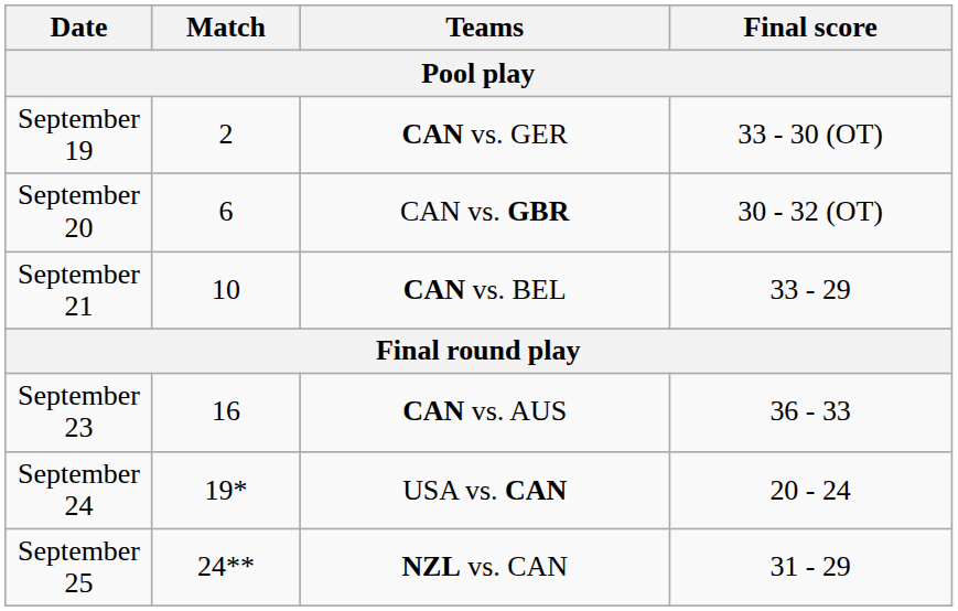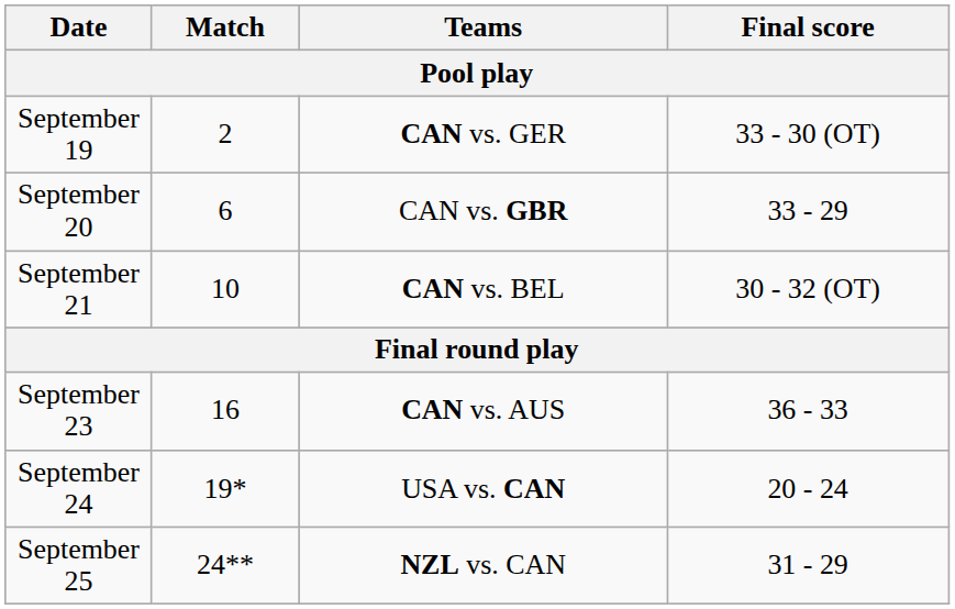 <table class="wikitable">
 <tr>
 <th width="75">Date</th>
 <th width="75">Match</th>
 <th width="200">Teams</th>
 <th width="150">Final score</th>
 </tr>
 <tr>
 <th colspan="4">Pool play</th>
 </tr>
 <tr>
 <td align="center">September 19</td>
 <td align="center">2</td>
 <td align="center"><strong>CAN</strong> vs. GER</td>
 <td align="center">33 - 30 (OT)</td>
 </tr>
 <tr>
 <td align="center">September 20</td>
 <td align="center">6</td>
 <td align="center">CAN vs. <strong>GBR</strong></td>
-<td align="center">30 - 32 (OT)</td>
+<td align="center">33 - 29</td>
 </tr>
 <tr>
 <td align="center">September 21</td>
 <td align="center">10</td>
 <td align="center"><strong>CAN</strong> vs. BEL</td>
-<td align="center">33 - 29</td>
+<td align="center">30 - 32 (OT)</td>
 </tr>
 <tr>
 <th colspan="4">Final round play</th>
 </tr>
 <tr>
 <td align="center">September 23</td>
 <td align="center">16</td>
 <td align="center"><strong>CAN</strong> vs. AUS</td>
 <td align="center">36 - 33</td>
 </tr>
 <tr>
 <td align="center">September 24</td>
 <td align="center">19*</td>
 <td align="center">USA vs. <strong>CAN</strong></td>
 <td align="center">20 - 24</td>
 </tr>
 <tr>
 <td align="center">September 25</td>
 <td align="center">24**</td>
 <td align="center"><strong>NZL</strong> vs. CAN</td>
 <td align="center">31 - 29</td>
 </tr>
 </table>
